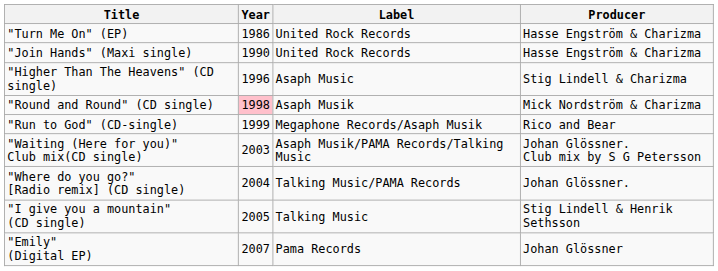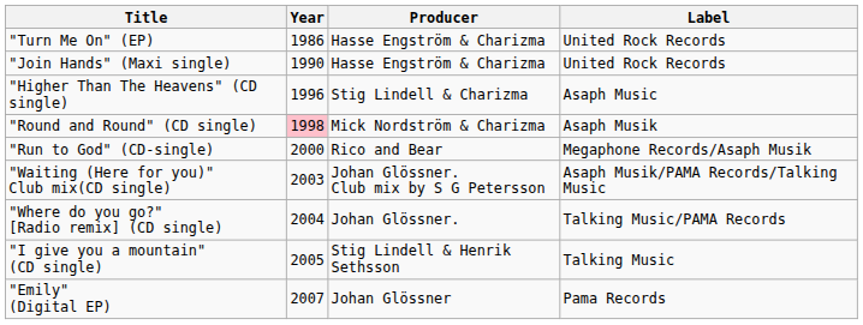 <table class="wikitable" style="width:60em">
 <tr>
 <th>Title</th>
 <th>Year</th>
+<th>Producer</th>
 <th>Label</th>
-<th>Producer</th>
 </tr>
 <tr>
 <td>"Turn Me On" (EP)</td>
 <td>1986</td>
+<td>Hasse Engström & Charizma</td>
 <td>United Rock Records</td>
-<td>Hasse Engström & Charizma</td>
 </tr>
 <tr>
 <td>"Join Hands" (Maxi single)</td>
 <td>1990</td>
+<td>Hasse Engström & Charizma</td>
 <td>United Rock Records</td>
-<td>Hasse Engström & Charizma</td>
 </tr>
 <tr>
 <td>"Higher Than The Heavens" (CD single)</td>
 <td>1996</td>
+<td>Stig Lindell & Charizma</td>
 <td>Asaph Music</td>
-<td>Stig Lindell & Charizma</td>
 </tr>
 <tr>
 <td>"Round and Round" (CD single)</td>
 <td style="background: pink;">1998</td>
+<td>Mick Nordström & Charizma</td>
 <td>Asaph Musik</td>
-<td>Mick Nordström & Charizma</td>
 </tr>
 <tr>
 <td>"Run to God" (CD-single)</td>
-<td>1999</td>
+<td>2000</td>
+<td>Rico and Bear</td>
 <td>Megaphone Records/Asaph Musik</td>
-<td>Rico and Bear</td>
 </tr>
 <tr>
 <td>"Waiting (Here for you)" <br>Club mix(CD single)</td>
 <td>2003</td>
+<td>Johan Glössner. <br>Club mix by S G Petersson</td>
 <td>Asaph Musik/PAMA Records/Talking Music</td>
-<td>Johan Glössner. <br>Club mix by S G Petersson</td>
 </tr>
 <tr>
 <td>"Where do you go?" <br>[Radio remix] (CD single)</td>
 <td>2004</td>
+<td>Johan Glössner.</td>
 <td>Talking Music/PAMA Records</td>
-<td>Johan Glössner.</td>
 </tr>
 <tr>
 <td>"I give you a mountain" <br>(CD single)</td>
 <td>2005</td>
+<td>Stig Lindell & Henrik Sethsson</td>
 <td>Talking Music</td>
-<td>Stig Lindell & Henrik Sethsson</td>
 </tr>
 <tr>
 <td>"Emily" <br>(Digital EP)</td>
 <td>2007</td>
+<td>Johan Glössner</td>
 <td>Pama Records</td>
-<td>Johan Glössner</td>
 </tr>
 </table>
